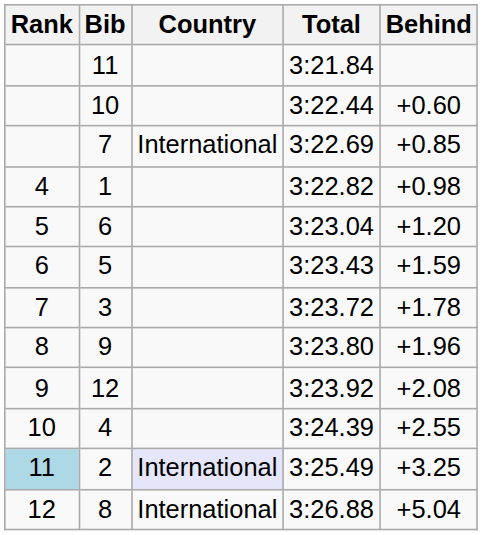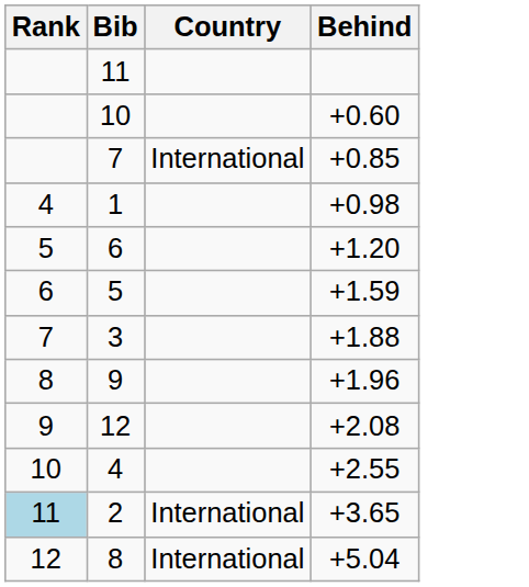 <table class="wikitable sortable" style="text-align:center">
 <tr>
 <th>Rank</th>
 <th>Bib</th>
 <th>Country</th>
-<th>Total</th>
 <th>Behind</th>
 </tr>
 <tr>
 <td></td>
 <td>11</td>
 <td align=left></td>
-<td>3:21.84</td>
 <td></td>
 </tr>
 <tr>
 <td></td>
 <td>10</td>
 <td align=left></td>
-<td>3:22.44</td>
 <td>+0.60</td>
 </tr>
 <tr>
 <td></td>
 <td>7</td>
 <td align=left>International</td>
-<td>3:22.69</td>
 <td>+0.85</td>
 </tr>
 <tr>
 <td>4</td>
 <td>1</td>
 <td align=left></td>
-<td>3:22.82</td>
 <td>+0.98</td>
 </tr>
 <tr>
 <td>5</td>
 <td>6</td>
 <td align=left></td>
-<td>3:23.04</td>
 <td>+1.20</td>
 </tr>
 <tr>
 <td>6</td>
 <td>5</td>
 <td align=left></td>
-<td>3:23.43</td>
 <td>+1.59</td>
 </tr>
 <tr>
 <td>7</td>
 <td>3</td>
 <td align=left></td>
-<td>3:23.72</td>
-<td>+1.78</td>
+<td>+1.88</td>
 </tr>
 <tr>
 <td>8</td>
 <td>9</td>
 <td align=left></td>
-<td>3:23.80</td>
 <td>+1.96</td>
 </tr>
 <tr>
 <td>9</td>
 <td>12</td>
 <td align=left></td>
-<td>3:23.92</td>
 <td>+2.08</td>
 </tr>
 <tr>
 <td>10</td>
 <td>4</td>
 <td align=left></td>
-<td>3:24.39</td>
 <td>+2.55</td>
 </tr>
 <tr>
 <td style="background: lightblue;">11</td>
 <td>2</td>
-<td align=left style="background: lavender;">International</td>
-<td>3:25.49</td>
-<td>+3.25</td>
+<td align=left>International</td>
+<td>+3.65</td>
 </tr>
 <tr>
 <td>12</td>
 <td>8</td>
 <td align=left>International</td>
-<td>3:26.88</td>
 <td>+5.04</td>
 </tr>
 </table>
